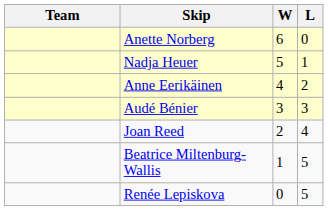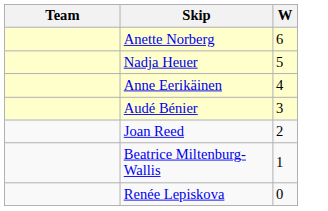 <table class="wikitable">
 <tr>
 <th width="120">Team</th>
 <th width="160">Skip</th>
 <th width="20">W</th>
-<th width="20">L</th>
 </tr>
 <tr bgcolor="#ffffcc">
 <td></td>
 <td><a href='#'>Anette Norberg</a></td>
 <td>6</td>
-<td>0</td>
 </tr>
 <tr bgcolor="#ffffcc">
 <td></td>
 <td><a href='#'>Nadja Heuer</a></td>
 <td>5</td>
-<td>1</td>
 </tr>
 <tr bgcolor="#ffffcc">
 <td></td>
 <td><a href='#'>Anne Eerikäinen</a></td>
 <td>4</td>
-<td>2</td>
 </tr>
 <tr bgcolor="#ffffcc">
 <td></td>
 <td><a href='#'>Audé Bénier</a></td>
-<td>3</td>
 <td>3</td>
 </tr>
 <tr>
 <td></td>
 <td><a href='#'>Joan Reed</a></td>
 <td>2</td>
-<td>4</td>
 </tr>
 <tr>
 <td></td>
 <td><a href='#'>Beatrice Miltenburg-Wallis</a></td>
 <td>1</td>
-<td>5</td>
 </tr>
 <tr>
 <td></td>
 <td><a href='#'>Renée Lepiskova</a></td>
 <td>0</td>
-<td>5</td>
 </tr>
 </table>
